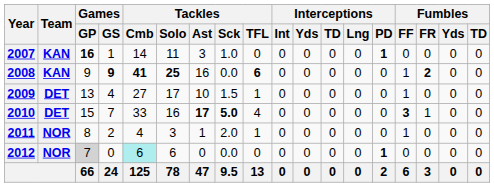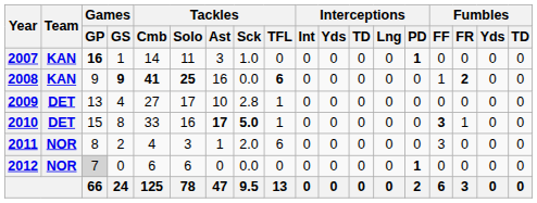 <table class="wikitable" style="text-align:center">
 <tr>
 <th rowspan="2">Year</th>
 <th rowspan="2">Team</th>
 <th colspan="2">Games</th>
 <th colspan="5">Tackles</th>
 <th colspan="5">Interceptions</th>
 <th colspan="4">Fumbles</th>
 </tr>
 <tr>
 <th>GP</th>
 <th>GS</th>
 <th>Cmb</th>
 <th>Solo</th>
 <th>Ast</th>
 <th>Sck</th>
 <th>TFL</th>
 <th>Int</th>
 <th>Yds</th>
 <th>TD</th>
 <th>Lng</th>
 <th>PD</th>
 <th>FF</th>
 <th>FR</th>
 <th>Yds</th>
 <th>TD</th>
 </tr>
 <tr>
 <th><a href='#'>2007</a></th>
 <th><a href='#'>KAN</a></th>
 <td><strong>16</strong></td>
 <td>1</td>
 <td>14</td>
 <td>11</td>
 <td>3</td>
 <td>1.0</td>
 <td>0</td>
 <td>0</td>
 <td>0</td>
 <td>0</td>
 <td>0</td>
 <td><strong>1</strong></td>
 <td>0</td>
 <td>0</td>
 <td>0</td>
 <td>0</td>
 </tr>
 <tr>
 <th><a href='#'>2008</a></th>
 <th><a href='#'>KAN</a></th>
 <td>9</td>
 <td><strong>9</strong></td>
 <td><strong>41</strong></td>
 <td><strong>25</strong></td>
 <td>16</td>
 <td>0.0</td>
 <td><strong>6</strong></td>
 <td>0</td>
 <td>0</td>
 <td>0</td>
 <td>0</td>
 <td>0</td>
 <td>1</td>
 <td><strong>2</strong></td>
 <td>0</td>
 <td>0</td>
 </tr>
 <tr>
 <th><a href='#'>2009</a></th>
 <th><a href='#'>DET</a></th>
 <td>13</td>
 <td>4</td>
 <td>27</td>
 <td>17</td>
 <td>10</td>
-<td>1.5</td>
+<td>2.8</td>
 <td>1</td>
 <td>0</td>
 <td>0</td>
 <td>0</td>
 <td>0</td>
 <td>0</td>
-<td>1</td>
+<td>0</td>
 <td>0</td>
 <td>0</td>
 <td>0</td>
 </tr>
 <tr>
 <th><a href='#'>2010</a></th>
 <th><a href='#'>DET</a></th>
 <td>15</td>
-<td>7</td>
+<td>8</td>
 <td>33</td>
 <td>16</td>
 <td><strong>17</strong></td>
 <td><strong>5.0</strong></td>
-<td>4</td>
+<td>1</td>
 <td>0</td>
 <td>0</td>
 <td>0</td>
 <td>0</td>
 <td>0</td>
 <td><strong>3</strong></td>
 <td>1</td>
 <td>0</td>
 <td>0</td>
 </tr>
 <tr>
 <th><a href='#'>2011</a></th>
 <th><a href='#'>NOR</a></th>
 <td>8</td>
 <td>2</td>
 <td>4</td>
 <td>3</td>
 <td>1</td>
 <td>2.0</td>
-<td>1</td>
+<td>6</td>
 <td>0</td>
 <td>0</td>
 <td>0</td>
 <td>0</td>
 <td>0</td>
-<td>1</td>
+<td>3</td>
 <td>0</td>
 <td>0</td>
 <td>0</td>
 </tr>
 <tr>
 <th><a href='#'>2012</a></th>
 <th><a href='#'>NOR</a></th>
 <td style="background: lightgrey;">7</td>
 <td>0</td>
-<td style="background: paleturquoise;">6</td>
+<td>6</td>
 <td>6</td>
 <td>0</td>
 <td>0.0</td>
 <td>0</td>
 <td>0</td>
 <td>0</td>
 <td>0</td>
 <td>0</td>
 <td><strong>1</strong></td>
 <td>0</td>
 <td>0</td>
 <td>0</td>
 <td>0</td>
 </tr>
 <tr>
 <th colspan="2"></th>
 <th>66</th>
 <th>24</th>
 <th>125</th>
 <th>78</th>
 <th>47</th>
 <th>9.5</th>
 <th>13</th>
 <th>0</th>
 <th>0</th>
 <th>0</th>
 <th>0</th>
 <th>2</th>
 <th>6</th>
 <th>3</th>
 <th>0</th>
 <th>0</th>
 </tr>
 </table>
